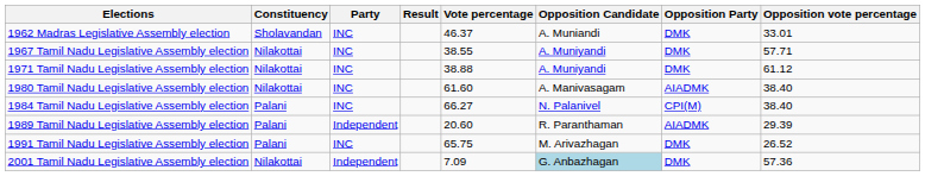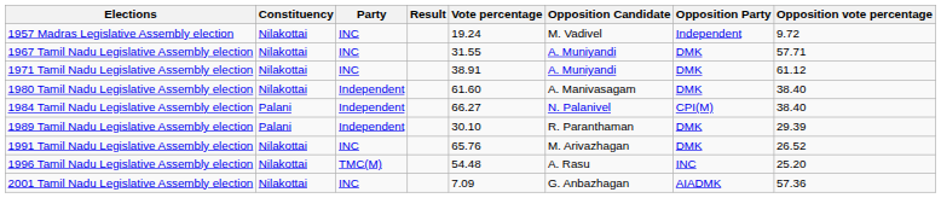 <table class="wikitable sortable">
 <tr>
 <th>Elections</th>
 <th>Constituency</th>
 <th>Party</th>
 <th>Result</th>
 <th>Vote percentage</th>
 <th>Opposition Candidate</th>
 <th>Opposition Party</th>
 <th>Opposition vote percentage</th>
 </tr>
 <tr>
-<td><a href='#'>1962 Madras Legislative Assembly election</a></td>
-<td><a href='#'>Sholavandan</a></td>
+<td><a href='#'>1957 Madras Legislative Assembly election</a></td>
+<td><a href='#'>Nilakottai</a></td>
 <td><a href='#'>INC</a></td>
 <td></td>
-<td>46.37</td>
-<td>A. Muniandi</td>
-<td><a href='#'>DMK</a></td>
-<td>33.01</td>
+<td>19.24</td>
+<td>M. Vadivel</td>
+<td><a href='#'>Independent</a></td>
+<td>9.72</td>
 </tr>
 <tr>
 <td><a href='#'>1967 Tamil Nadu Legislative Assembly election</a></td>
 <td><a href='#'>Nilakottai</a></td>
 <td><a href='#'>INC</a></td>
 <td></td>
-<td>38.55</td>
+<td>31.55</td>
 <td><a href='#'>A. Muniyandi</a></td>
 <td><a href='#'>DMK</a></td>
 <td>57.71</td>
 </tr>
 <tr>
 <td><a href='#'>1971 Tamil Nadu Legislative Assembly election</a></td>
 <td><a href='#'>Nilakottai</a></td>
 <td><a href='#'>INC</a></td>
 <td></td>
-<td>38.88</td>
+<td>38.91</td>
 <td><a href='#'>A. Muniyandi</a></td>
 <td><a href='#'>DMK</a></td>
 <td>61.12</td>
 </tr>
 <tr>
 <td><a href='#'>1980 Tamil Nadu Legislative Assembly election</a></td>
 <td><a href='#'>Nilakottai</a></td>
-<td><a href='#'>INC</a></td>
+<td><a href='#'>Independent</a></td>
 <td></td>
 <td>61.60</td>
 <td>A. Manivasagam</td>
-<td><a href='#'>AIADMK</a></td>
+<td><a href='#'>DMK</a></td>
 <td>38.40</td>
 </tr>
 <tr>
 <td><a href='#'>1984 Tamil Nadu Legislative Assembly election</a></td>
 <td><a href='#'>Palani</a></td>
-<td><a href='#'>INC</a></td>
+<td><a href='#'>Independent</a></td>
 <td></td>
 <td>66.27</td>
 <td><a href='#'>N. Palanivel</a></td>
 <td><a href='#'>CPI(M)</a></td>
 <td>38.40</td>
 </tr>
 <tr>
 <td><a href='#'>1989 Tamil Nadu Legislative Assembly election</a></td>
 <td><a href='#'>Palani</a></td>
 <td><a href='#'>Independent</a></td>
 <td></td>
-<td>20.60</td>
+<td>30.10</td>
 <td>R. Paranthaman</td>
-<td><a href='#'>AIADMK</a></td>
+<td><a href='#'>DMK</a></td>
 <td>29.39</td>
 </tr>
 <tr>
 <td><a href='#'>1991 Tamil Nadu Legislative Assembly election</a></td>
-<td><a href='#'>Palani</a></td>
+<td><a href='#'>Nilakottai</a></td>
 <td><a href='#'>INC</a></td>
 <td></td>
-<td>65.75</td>
+<td>65.76</td>
 <td>M. Arivazhagan</td>
 <td><a href='#'>DMK</a></td>
 <td>26.52</td>
 </tr>
 <tr>
+<td><a href='#'>1996 Tamil Nadu Legislative Assembly election</a></td>
+<td><a href='#'>Nilakottai</a></td>
+<td><a href='#'>TMC(M)</a></td>
+<td></td>
+<td>54.48</td>
+<td>A. Rasu</td>
+<td><a href='#'>INC</a></td>
+<td>25.20</td>
+</tr>
+<tr>
 <td><a href='#'>2001 Tamil Nadu Legislative Assembly election</a></td>
 <td><a href='#'>Nilakottai</a></td>
-<td><a href='#'>Independent</a></td>
+<td><a href='#'>INC</a></td>
 <td></td>
 <td>7.09</td>
-<td style="background: lightblue;">G. Anbazhagan</td>
-<td><a href='#'>DMK</a></td>
+<td>G. Anbazhagan</td>
+<td><a href='#'>AIADMK</a></td>
 <td>57.36</td>
 </tr>
 </table>
